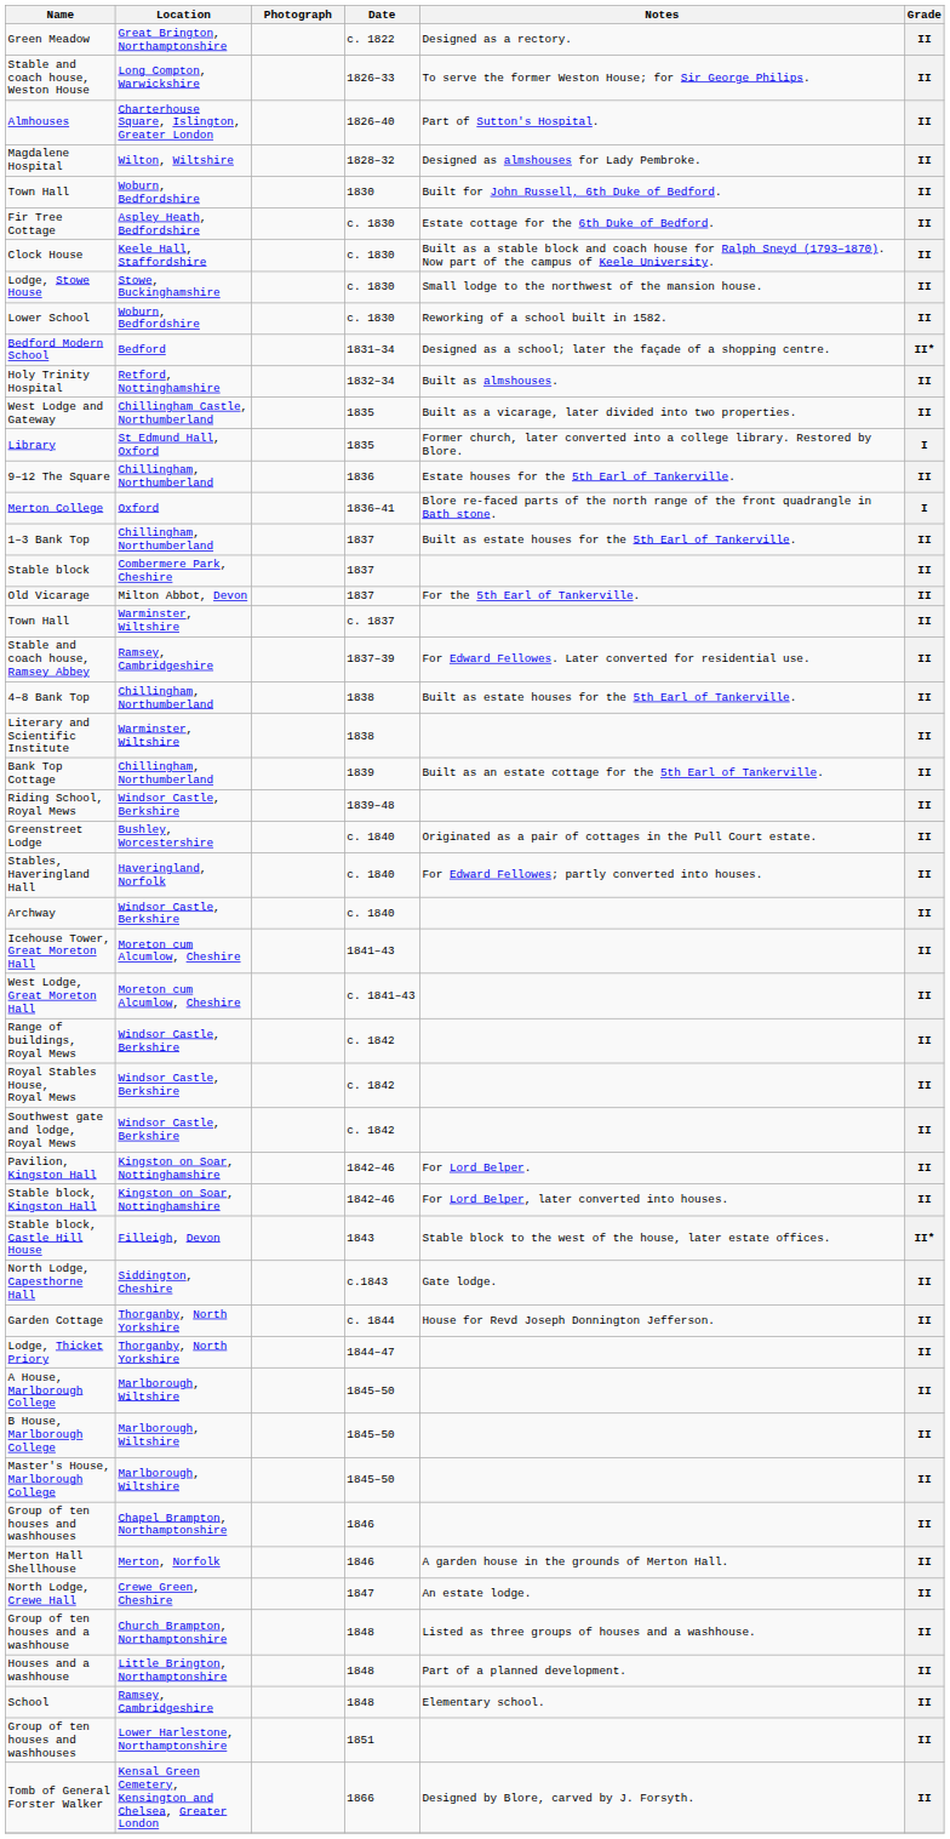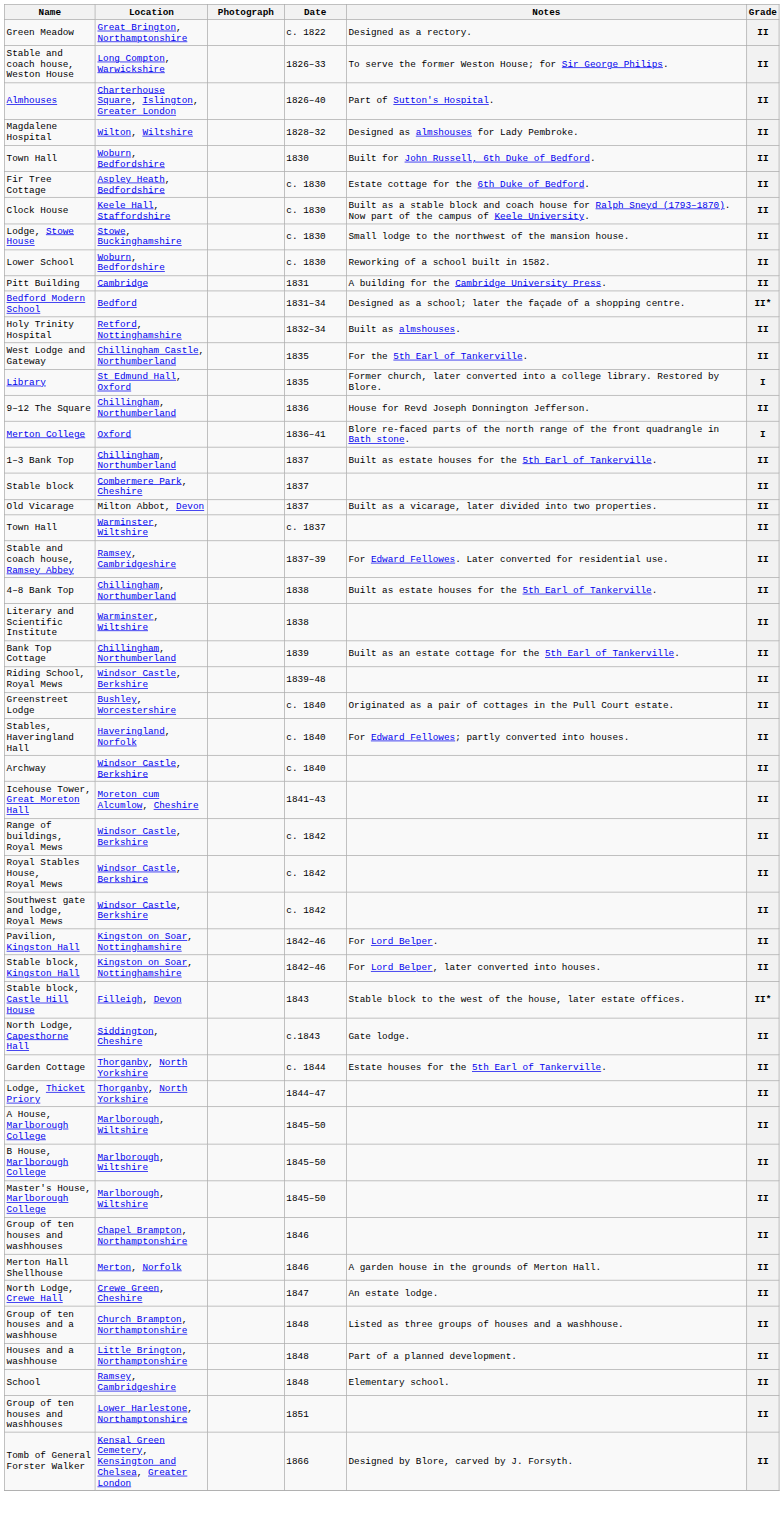 <table class="wikitable sortable">
 <tr>
 <th style="width:120px">Name</th>
 <th style="width:150px">Location</th>
 <th style="width:100px" class="unsortable">Photograph</th>
 <th style="width:80px">Date</th>
 <th style="width:550px" class="unsortable">Notes</th>
 <th style="width:24px">Grade</th>
 </tr>
 <tr>
 <td>Green Meadow</td>
 <td><a href='#'>Great Brington</a>, <a href='#'>Northamptonshire</a><br><small></small></td>
 <td></td>
 <td>c. 1822</td>
 <td>Designed as a rectory.</td>
 <th>II</th>
 </tr>
 <tr>
 <td>Stable and coach house,<br>Weston House</td>
 <td><a href='#'>Long Compton</a>, <a href='#'>Warwickshire</a><br><small></small></td>
 <td></td>
 <td>1826–33</td>
 <td>To serve the former Weston House; for <a href='#'>Sir George Philips</a>.</td>
 <th>II</th>
 </tr>
 <tr>
 <td><a href='#'>Almhouses</a></td>
 <td><a href='#'>Charterhouse Square</a>, <a href='#'>Islington</a>, <a href='#'>Greater London</a><br><small></small></td>
 <td></td>
 <td>1826–40</td>
 <td>Part of <a href='#'>Sutton's Hospital</a>.</td>
 <th>II</th>
 </tr>
 <tr>
 <td>Magdalene Hospital</td>
 <td><a href='#'>Wilton</a>, <a href='#'>Wiltshire</a><br><small></small></td>
 <td></td>
 <td>1828–32</td>
 <td>Designed as <a href='#'>almshouses</a> for Lady Pembroke.</td>
 <th>II</th>
 </tr>
 <tr>
 <td>Town Hall</td>
 <td><a href='#'>Woburn</a>, <a href='#'>Bedfordshire</a><br><small></small></td>
 <td></td>
 <td>1830</td>
 <td>Built for <a href='#'>John Russell, 6th Duke of Bedford</a>.</td>
 <th>II</th>
 </tr>
 <tr>
 <td>Fir Tree Cottage</td>
 <td><a href='#'>Aspley Heath</a>, <a href='#'>Bedfordshire</a><br><small></small></td>
 <td></td>
 <td>c. 1830</td>
 <td>Estate cottage for the <a href='#'>6th Duke of Bedford</a>.</td>
 <th>II</th>
 </tr>
 <tr>
 <td>Clock House</td>
 <td><a href='#'>Keele Hall</a>, <a href='#'>Staffordshire</a><br><small></small></td>
 <td></td>
 <td>c. 1830</td>
 <td>Built as a stable block and coach house for <a href='#'>Ralph Sneyd (1793–1870)</a>.  Now part of the campus of <a href='#'>Keele University</a>.</td>
 <th>II</th>
 </tr>
 <tr>
 <td>Lodge, <a href='#'>Stowe House</a></td>
 <td><a href='#'>Stowe</a>, <a href='#'>Buckinghamshire</a><br><small></small></td>
 <td></td>
 <td>c. 1830</td>
 <td>Small lodge to the northwest of the mansion house.</td>
 <th>II</th>
 </tr>
 <tr>
 <td>Lower School</td>
 <td><a href='#'>Woburn</a>, <a href='#'>Bedfordshire</a><br><small></small></td>
 <td></td>
 <td>c. 1830</td>
 <td>Reworking of a school built in 1582.</td>
 <th>II</th>
 </tr>
 <tr>
+<td>Pitt Building</td>
+<td><a href='#'>Cambridge</a><br><small></small></td>
+<td></td>
+<td>1831</td>
+<td>A building for the <a href='#'>Cambridge University Press</a>.</td>
+<th>II</th>
+</tr>
+<tr>
 <td><a href='#'>Bedford Modern School</a></td>
 <td><a href='#'>Bedford</a><br><small></small></td>
 <td></td>
 <td>1831–34</td>
 <td>Designed as a school; later the façade of a shopping centre.</td>
 <th>II*</th>
 </tr>
 <tr>
 <td>Holy Trinity Hospital</td>
 <td><a href='#'>Retford</a>, <a href='#'>Nottinghamshire</a><br><small></small></td>
 <td></td>
 <td>1832–34</td>
 <td>Built as <a href='#'>almshouses</a>.</td>
 <th>II</th>
 </tr>
 <tr>
 <td>West Lodge and Gateway</td>
 <td><a href='#'>Chillingham Castle</a>, <a href='#'>Northumberland</a><br><small></small></td>
 <td></td>
 <td>1835</td>
-<td>Built as a vicarage, later divided into two properties.</td>
+<td>For the <a href='#'>5th Earl of Tankerville</a>.</td>
 <th>II</th>
 </tr>
 <tr>
 <td><a href='#'>Library</a></td>
 <td><a href='#'>St Edmund Hall</a>, <a href='#'>Oxford</a><br><small></small></td>
 <td></td>
 <td>1835</td>
 <td>Former church, later converted into a college library.  Restored by Blore.</td>
 <th>I</th>
 </tr>
 <tr>
 <td>9–12 The Square</td>
 <td><a href='#'>Chillingham</a>, <a href='#'>Northumberland</a><br><small></small></td>
 <td></td>
 <td>1836</td>
-<td>Estate houses for the <a href='#'>5th Earl of Tankerville</a>.</td>
+<td>House for Revd Joseph Donnington Jefferson.</td>
 <th>II</th>
 </tr>
 <tr>
 <td><a href='#'>Merton College</a></td>
 <td><a href='#'>Oxford</a><br><small></small></td>
 <td></td>
 <td>1836–41</td>
 <td>Blore re-faced parts of the north range of the front quadrangle in <a href='#'>Bath stone</a>.</td>
 <th>I</th>
 </tr>
 <tr>
 <td>1–3 Bank Top</td>
 <td><a href='#'>Chillingham</a>, <a href='#'>Northumberland</a><br><small></small></td>
 <td></td>
 <td>1837</td>
 <td>Built as estate houses for the <a href='#'>5th Earl of Tankerville</a>.</td>
 <th>II</th>
 </tr>
 <tr>
 <td>Stable block</td>
 <td><a href='#'>Combermere Park</a>, <a href='#'>Cheshire</a><br><small></small></td>
 <td></td>
 <td>1837</td>
 <td></td>
 <th>II</th>
 </tr>
 <tr>
 <td>Old Vicarage</td>
 <td>Milton Abbot, <a href='#'>Devon</a><br><small></small></td>
 <td></td>
 <td>1837</td>
-<td>For the <a href='#'>5th Earl of Tankerville</a>.</td>
+<td>Built as a vicarage, later divided into two properties.</td>
 <th>II</th>
 </tr>
 <tr>
 <td>Town Hall</td>
 <td><a href='#'>Warminster</a>, <a href='#'>Wiltshire</a><br><small></small></td>
 <td></td>
 <td>c. 1837</td>
 <td></td>
 <th>II</th>
 </tr>
 <tr>
 <td>Stable and coach house,<br><a href='#'>Ramsey Abbey</a></td>
 <td><a href='#'>Ramsey</a>, <a href='#'>Cambridgeshire</a><br><small></small></td>
 <td></td>
 <td>1837–39</td>
 <td>For <a href='#'>Edward Fellowes</a>.  Later converted for residential use.</td>
 <th>II</th>
 </tr>
 <tr>
 <td>4–8 Bank Top</td>
 <td><a href='#'>Chillingham</a>, <a href='#'>Northumberland</a><br><small></small></td>
 <td></td>
 <td>1838</td>
 <td>Built as estate houses for the <a href='#'>5th Earl of Tankerville</a>.</td>
 <th>II</th>
 </tr>
 <tr>
 <td>Literary and Scientific Institute</td>
 <td><a href='#'>Warminster</a>, <a href='#'>Wiltshire</a><br><small></small></td>
 <td></td>
 <td>1838</td>
 <td></td>
 <th>II</th>
 </tr>
 <tr>
 <td>Bank Top Cottage</td>
 <td><a href='#'>Chillingham</a>, <a href='#'>Northumberland</a><br><small></small></td>
 <td></td>
 <td>1839</td>
 <td>Built as an estate cottage for the <a href='#'>5th Earl of Tankerville</a>.</td>
 <th>II</th>
 </tr>
 <tr>
 <td>Riding School,<br>Royal Mews</td>
 <td><a href='#'>Windsor Castle</a>, <a href='#'>Berkshire</a><br><small></small></td>
 <td></td>
 <td>1839–48</td>
 <td></td>
 <th>II</th>
 </tr>
 <tr>
 <td>Greenstreet Lodge</td>
 <td><a href='#'>Bushley</a>, <a href='#'>Worcestershire</a><br><small></small></td>
 <td></td>
 <td>c. 1840</td>
 <td>Originated as a pair of cottages in the Pull Court estate.</td>
 <th>II</th>
 </tr>
 <tr>
 <td>Stables,<br>Haveringland Hall</td>
 <td><a href='#'>Haveringland</a>, <a href='#'>Norfolk</a><br><small></small></td>
 <td></td>
 <td>c. 1840</td>
 <td>For <a href='#'>Edward Fellowes</a>; partly converted into houses.</td>
 <th>II</th>
 </tr>
 <tr>
 <td>Archway</td>
 <td><a href='#'>Windsor Castle</a>, <a href='#'>Berkshire</a><br><small></small></td>
 <td></td>
 <td>c. 1840</td>
 <td></td>
 <th>II</th>
 </tr>
 <tr>
 <td>Icehouse Tower,<br><a href='#'>Great Moreton Hall</a></td>
 <td><a href='#'>Moreton cum Alcumlow</a>, <a href='#'>Cheshire</a><br><small></small></td>
 <td></td>
 <td>1841–43</td>
 <td></td>
 <th>II</th>
 </tr>
 <tr>
-<td>West Lodge,<br><a href='#'>Great Moreton Hall</a></td>
-<td><a href='#'>Moreton cum Alcumlow</a>, <a href='#'>Cheshire</a><br><small></small></td>
-<td></td>
-<td>c. 1841–43</td>
-<td></td>
-<th>II</th>
-</tr>
-<tr>
 <td>Range of buildings,<br>Royal Mews</td>
 <td><a href='#'>Windsor Castle</a>, <a href='#'>Berkshire</a><br><small></small></td>
 <td></td>
 <td>c. 1842</td>
 <td></td>
 <th>II</th>
 </tr>
 <tr>
 <td>Royal Stables House,<br>Royal Mews</td>
 <td><a href='#'>Windsor Castle</a>, <a href='#'>Berkshire</a><br><small></small></td>
 <td></td>
 <td>c. 1842</td>
 <td></td>
 <th>II</th>
 </tr>
 <tr>
 <td>Southwest gate and lodge, Royal Mews</td>
 <td><a href='#'>Windsor Castle</a>, <a href='#'>Berkshire</a><br><small></small></td>
 <td></td>
 <td>c. 1842</td>
 <td></td>
 <th>II</th>
 </tr>
 <tr>
 <td>Pavilion,<br><a href='#'>Kingston Hall</a></td>
 <td><a href='#'>Kingston on Soar</a>, <a href='#'>Nottinghamshire</a><br><small></small></td>
 <td></td>
 <td>1842–46</td>
 <td>For <a href='#'>Lord Belper</a>.</td>
 <th>II</th>
 </tr>
 <tr>
 <td>Stable block,<br><a href='#'>Kingston Hall</a></td>
 <td><a href='#'>Kingston on Soar</a>, <a href='#'>Nottinghamshire</a><br><small></small></td>
 <td></td>
 <td>1842–46</td>
 <td>For <a href='#'>Lord Belper</a>, later converted into houses.</td>
 <th>II</th>
 </tr>
 <tr>
 <td>Stable block,<br><a href='#'>Castle Hill House</a></td>
 <td><a href='#'>Filleigh</a>, <a href='#'>Devon</a><br><small></small></td>
 <td></td>
 <td>1843</td>
 <td>Stable block to the west of the house, later estate offices.</td>
 <th>II*</th>
 </tr>
 <tr>
 <td>North Lodge, <a href='#'>Capesthorne Hall</a></td>
 <td><a href='#'>Siddington</a>, <a href='#'>Cheshire</a><br><small></small></td>
 <td></td>
 <td>c.1843</td>
 <td>Gate lodge.</td>
 <th>II</th>
 </tr>
 <tr>
 <td>Garden Cottage</td>
 <td><a href='#'>Thorganby</a>, <a href='#'>North Yorkshire</a><br><small></small></td>
 <td></td>
 <td>c. 1844</td>
-<td>House for Revd Joseph Donnington Jefferson.</td>
+<td>Estate houses for the <a href='#'>5th Earl of Tankerville</a>.</td>
 <th>II</th>
 </tr>
 <tr>
 <td>Lodge, <a href='#'>Thicket Priory</a></td>
 <td><a href='#'>Thorganby</a>, <a href='#'>North Yorkshire</a><br><small></small></td>
 <td></td>
 <td>1844–47</td>
 <td></td>
 <th>II</th>
 </tr>
 <tr>
 <td>A House,<br><a href='#'>Marlborough College</a></td>
 <td><a href='#'>Marlborough</a>, <a href='#'>Wiltshire</a><br><small></small></td>
 <td></td>
 <td>1845–50</td>
 <td></td>
 <th>II</th>
 </tr>
 <tr>
 <td>B House,<br><a href='#'>Marlborough College</a></td>
 <td><a href='#'>Marlborough</a>, <a href='#'>Wiltshire</a><br><small></small></td>
 <td></td>
 <td>1845–50</td>
 <td></td>
 <th>II</th>
 </tr>
 <tr>
 <td>Master's House,<br><a href='#'>Marlborough College</a></td>
 <td><a href='#'>Marlborough</a>, <a href='#'>Wiltshire</a><br><small></small></td>
 <td></td>
 <td>1845–50</td>
 <td></td>
 <th>II</th>
 </tr>
 <tr>
 <td>Group of ten houses and washhouses</td>
 <td><a href='#'>Chapel Brampton</a>, <a href='#'>Northamptonshire</a><br><small></small></td>
 <td></td>
 <td>1846</td>
 <td></td>
 <th>II</th>
 </tr>
 <tr>
 <td>Merton Hall Shellhouse</td>
 <td><a href='#'>Merton</a>, <a href='#'>Norfolk</a><br><small></small></td>
 <td></td>
 <td>1846</td>
 <td>A garden house in the grounds of Merton Hall.</td>
 <th>II</th>
 </tr>
 <tr>
 <td>North Lodge,<br><a href='#'>Crewe Hall</a></td>
 <td><a href='#'>Crewe Green</a>, <a href='#'>Cheshire</a><br><small></small></td>
 <td></td>
 <td>1847</td>
 <td>An estate lodge.</td>
 <th>II</th>
 </tr>
 <tr>
 <td>Group of ten houses and a washhouse</td>
 <td><a href='#'>Church Brampton</a>, <a href='#'>Northamptonshire</a><br><small></small></td>
 <td></td>
 <td>1848</td>
 <td>Listed as three groups of houses and a washhouse.</td>
 <th>II</th>
 </tr>
 <tr>
 <td>Houses and a washhouse</td>
 <td><a href='#'>Little Brington</a>, <a href='#'>Northamptonshire</a><br><small></small></td>
 <td></td>
 <td>1848</td>
 <td>Part of a planned development.</td>
 <th>II</th>
 </tr>
 <tr>
 <td>School</td>
 <td><a href='#'>Ramsey</a>, <a href='#'>Cambridgeshire</a><br><small></small></td>
 <td></td>
 <td>1848</td>
 <td>Elementary school.</td>
 <th>II</th>
 </tr>
 <tr>
 <td>Group of ten houses and washhouses</td>
 <td><a href='#'>Lower Harlestone</a>, <a href='#'>Northamptonshire</a><br><small></small></td>
 <td></td>
 <td>1851</td>
 <td></td>
 <th>II</th>
 </tr>
 <tr>
 <td>Tomb of General Forster Walker</td>
 <td><a href='#'>Kensal Green Cemetery</a>, <a href='#'>Kensington and Chelsea</a>, <a href='#'>Greater London</a><br><small></small></td>
 <td></td>
 <td>1866</td>
 <td>Designed by Blore, carved by J. Forsyth.</td>
 <th>II</th>
 </tr>
 <tr>
 </tr>
 </table>
